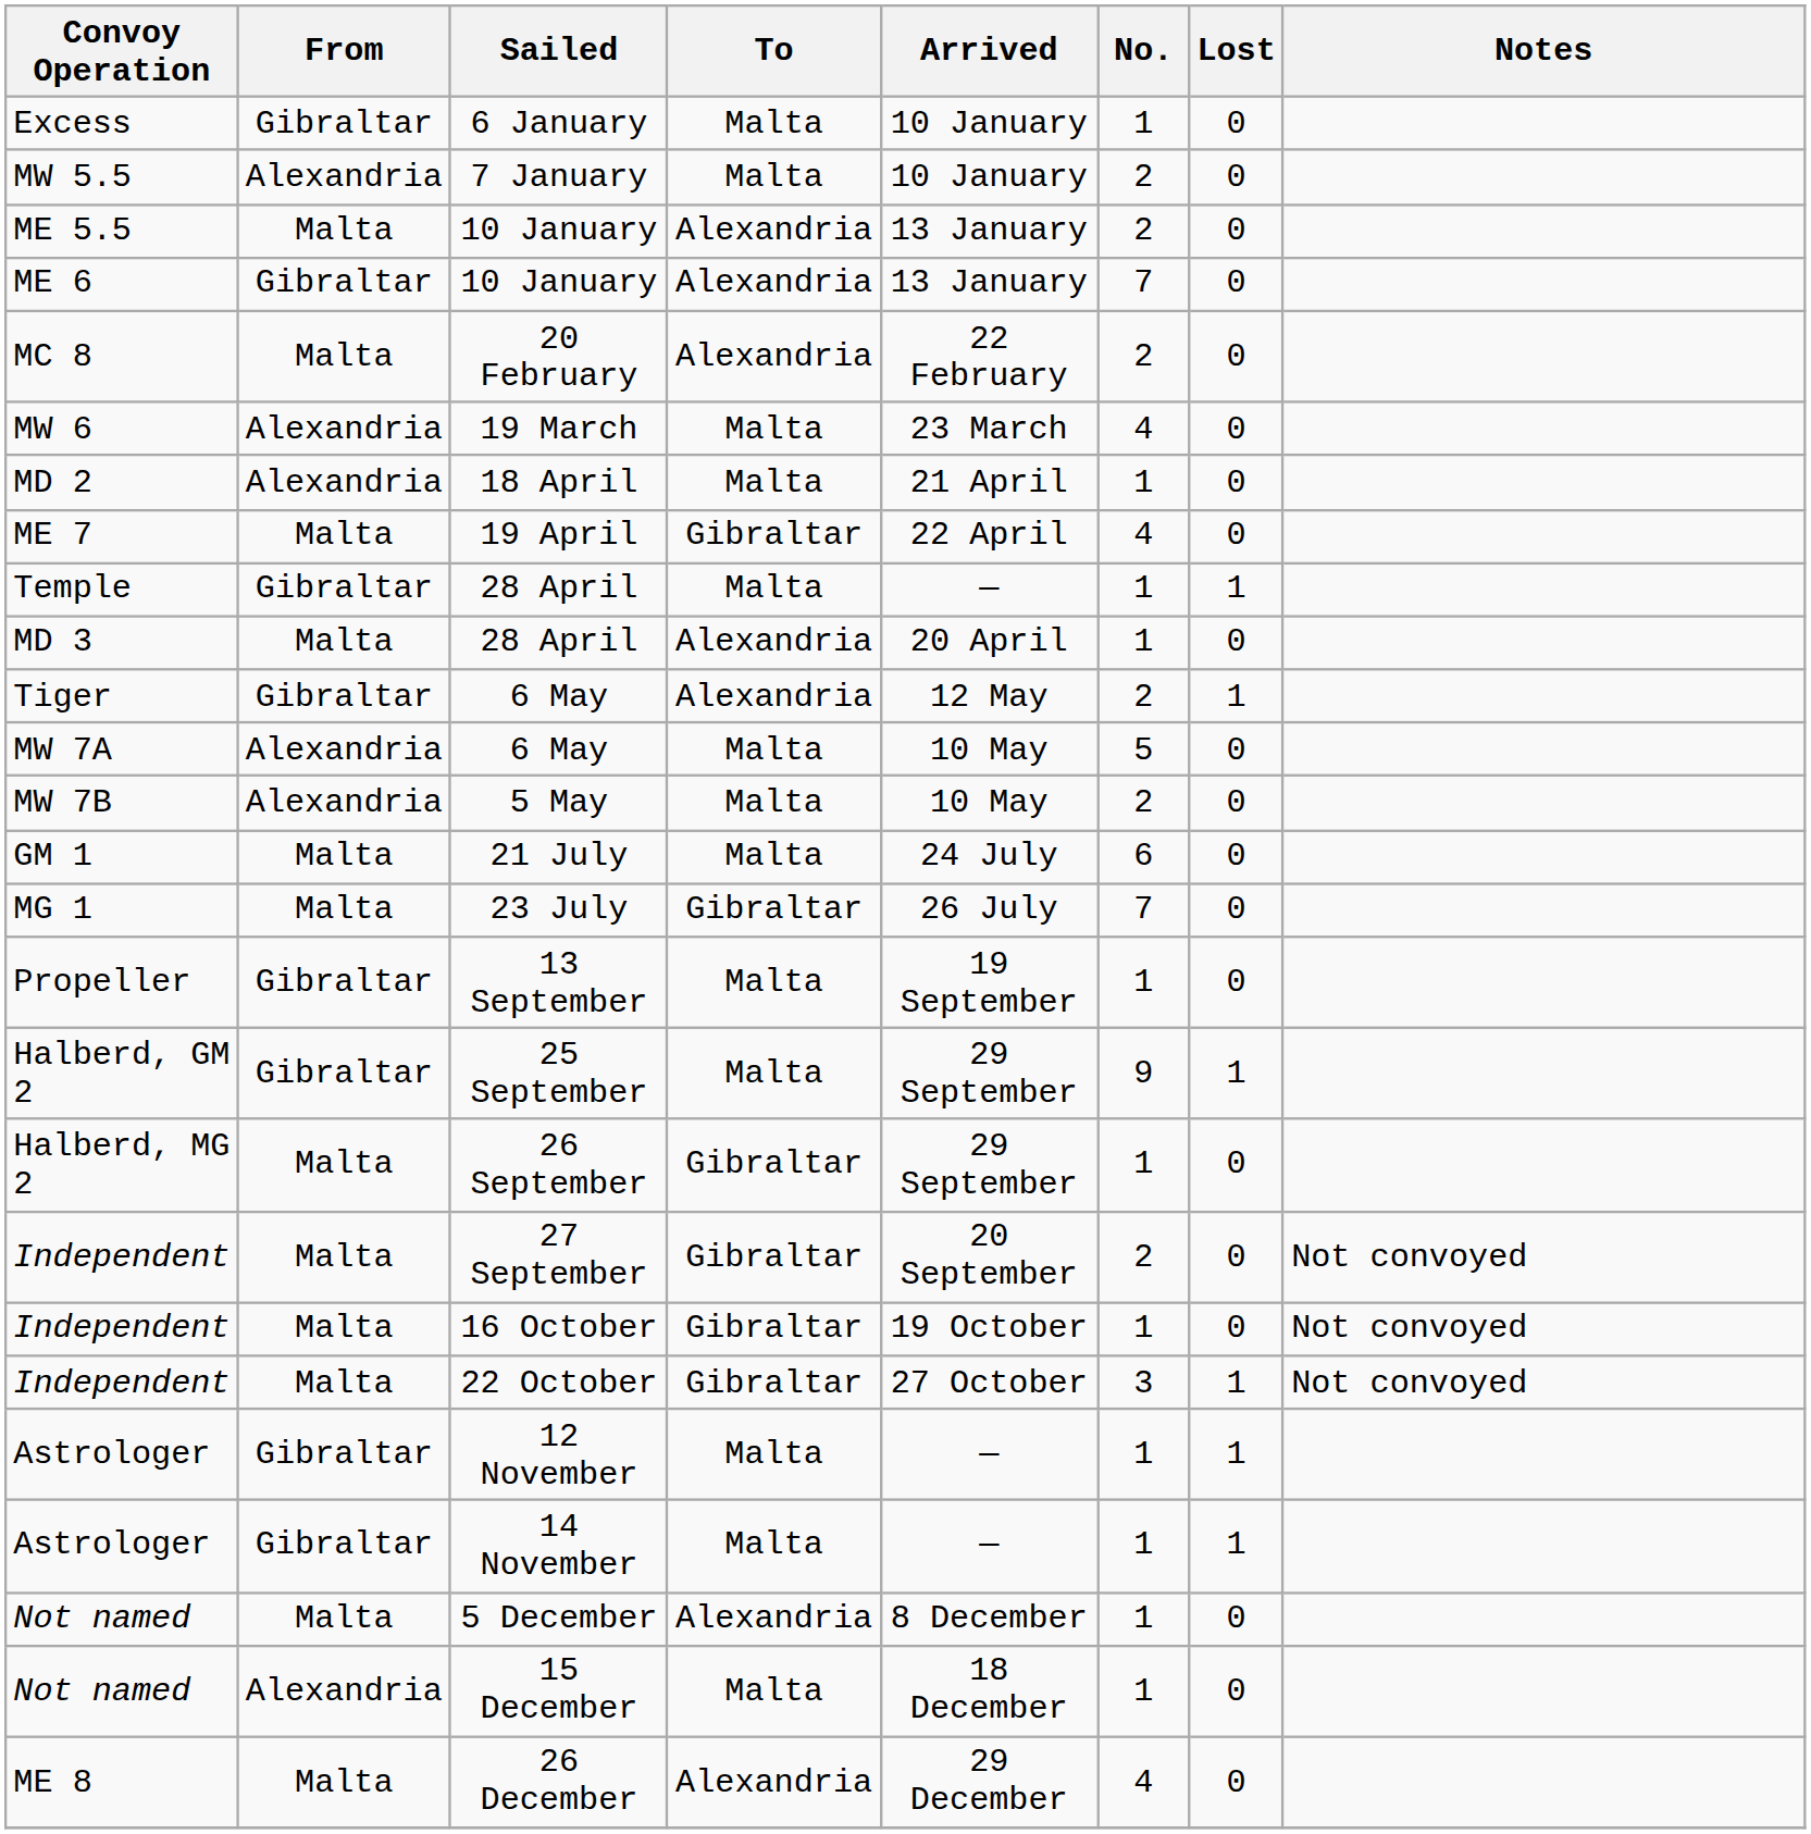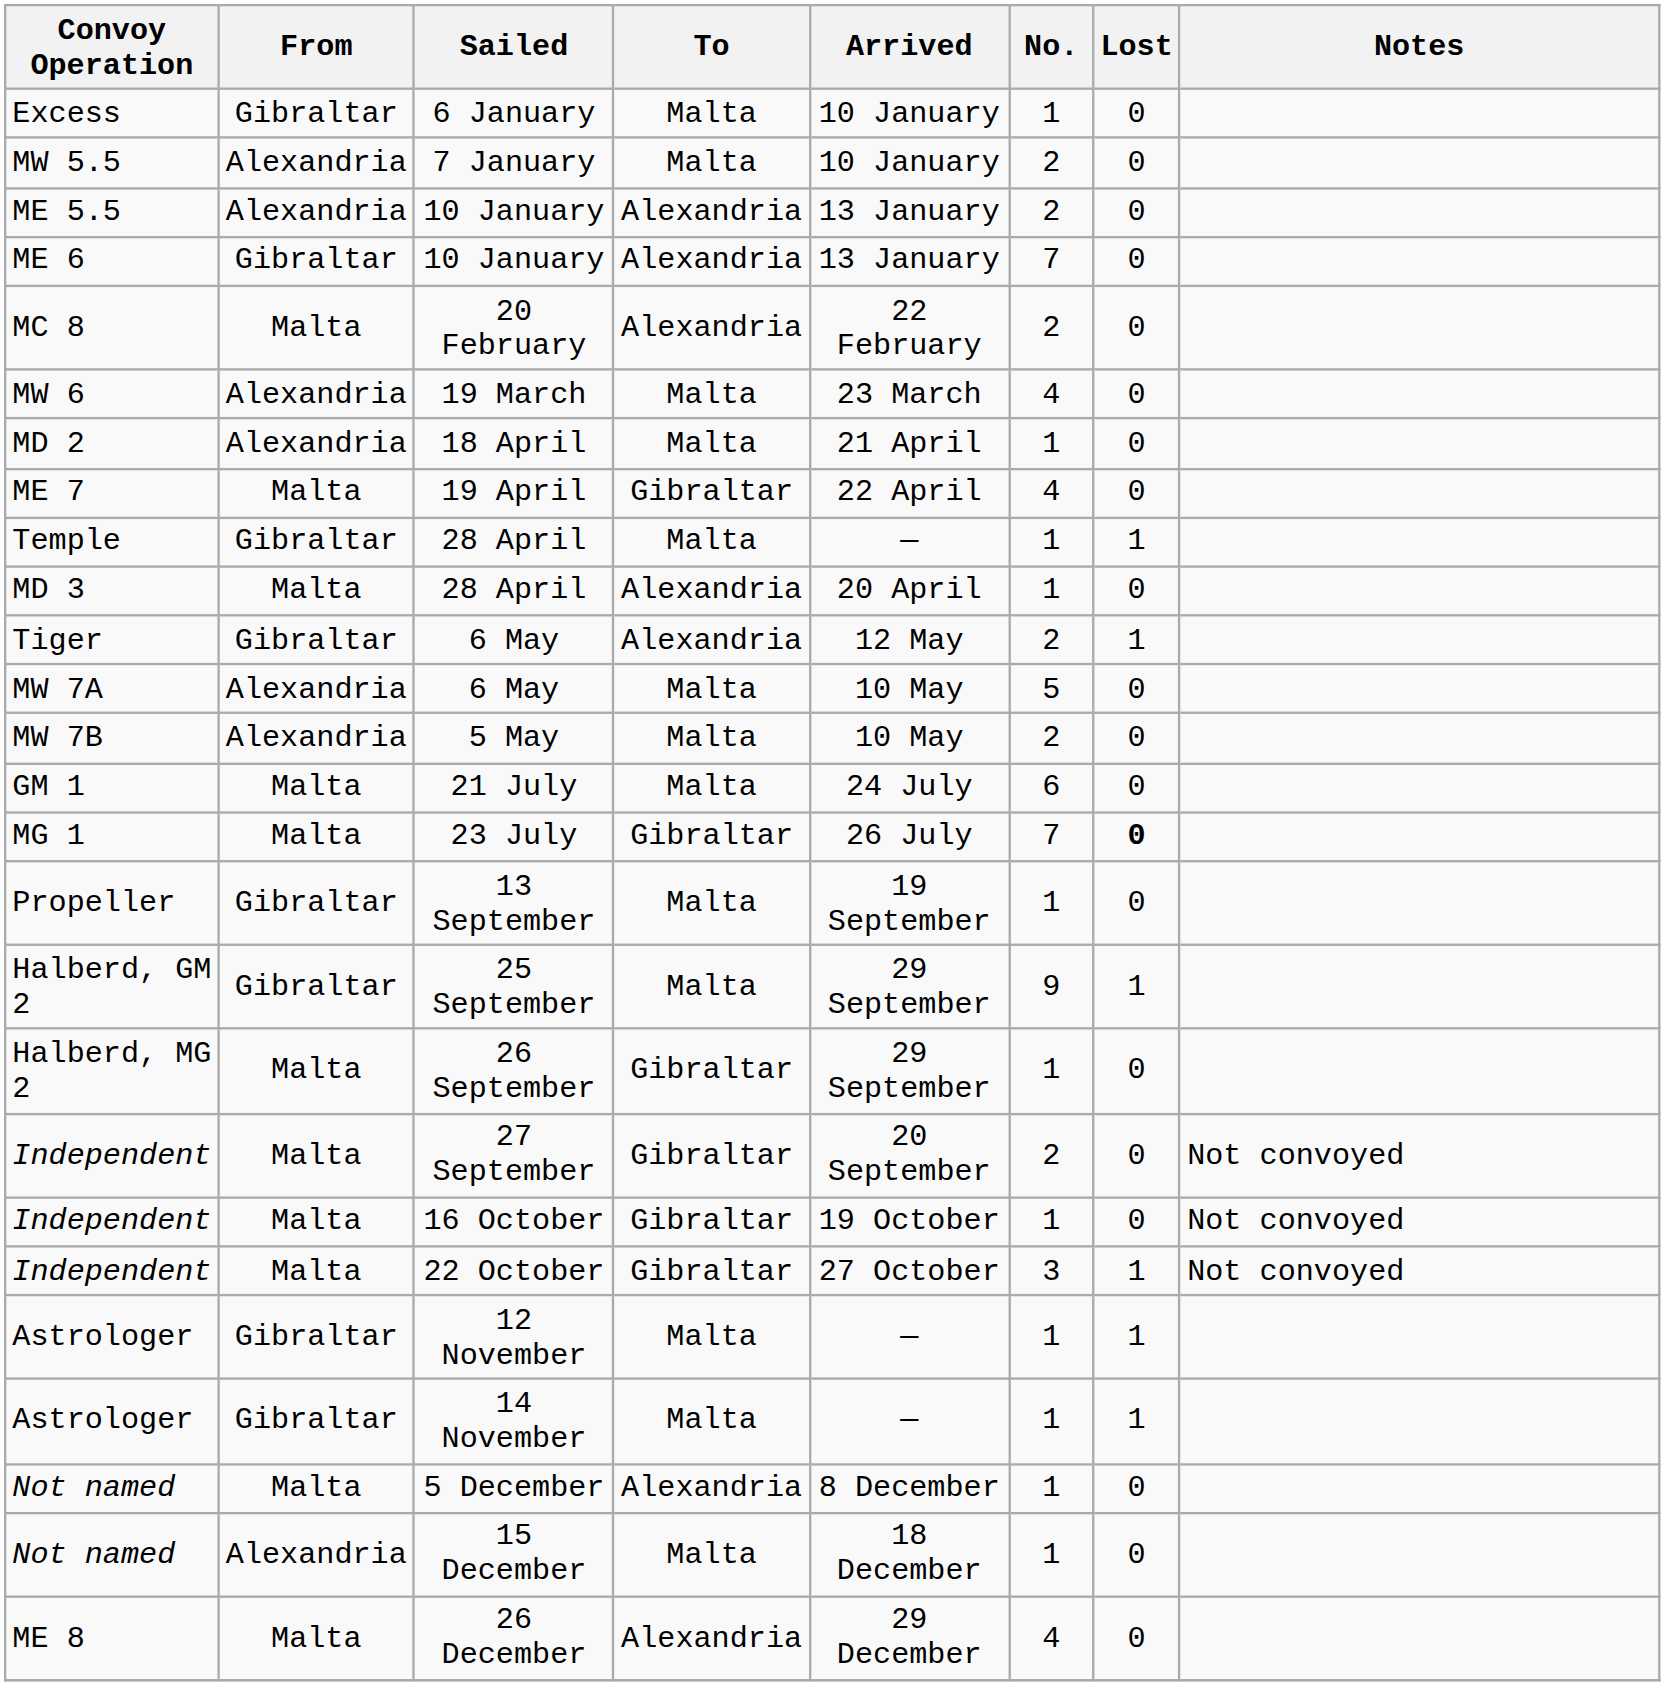 <table class="wikitable sortable">
 <tr>
 <th scope="col" width="80px">Convoy<br>Operation</th>
 <th scope="col" width="60px">From</th>
 <th scope="col" width="80px">Sailed</th>
 <th scope="col" width="60px">To</th>
 <th scope="col" width="80px">Arrived</th>
 <th scope="col" width="30px">No.</th>
 <th scope="col" width="30px">Lost</th>
 <th scope="col" width="200px">Notes</th>
 </tr>
 <tr>
 <td align="left">Excess</td>
 <td align="center">Gibraltar</td>
 <td align="center">6 January</td>
 <td align="center">Malta</td>
 <td align="center">10 January</td>
 <td align="center">1</td>
 <td align="center">0</td>
 <td align="left"></td>
 </tr>
 <tr>
 <td align="left">MW 5.5</td>
 <td align="center">Alexandria</td>
 <td align="center">7 January</td>
 <td align="center">Malta</td>
 <td align="center">10 January</td>
 <td align="center">2</td>
 <td align="center">0</td>
 <td align="left"></td>
 </tr>
 <tr>
 <td align="left">ME 5.5</td>
-<td align="center">Malta</td>
+<td align="center">Alexandria</td>
 <td align="center">10 January</td>
 <td align="center">Alexandria</td>
 <td align="center">13 January</td>
 <td align="center">2</td>
 <td align="center">0</td>
 <td align="left"></td>
 </tr>
 <tr>
 <td align="left">ME 6</td>
 <td align="center">Gibraltar</td>
 <td align="center">10 January</td>
 <td align="center">Alexandria</td>
 <td align="center">13 January</td>
 <td align="center">7</td>
 <td align="center">0</td>
 <td align="left"></td>
 </tr>
 <tr>
 <td align="left">MC 8</td>
 <td align="center">Malta</td>
 <td align="center">20 February</td>
 <td align="center">Alexandria</td>
 <td align="center">22 February</td>
 <td align="center">2</td>
 <td align="center">0</td>
 <td align="left"></td>
 </tr>
 <tr>
 <td align="left">MW 6</td>
 <td align="center">Alexandria</td>
 <td align="center">19 March</td>
 <td align="center">Malta</td>
 <td align="center">23 March</td>
 <td align="center">4</td>
 <td align="center">0</td>
 <td align="left"></td>
 </tr>
 <tr>
 <td align="left">MD 2</td>
 <td align="center">Alexandria</td>
 <td align="center">18 April</td>
 <td align="center">Malta</td>
 <td align="center">21 April</td>
 <td align="center">1</td>
 <td align="center">0</td>
 <td align="left"></td>
 </tr>
 <tr>
 <td align="left">ME 7</td>
 <td align="center">Malta</td>
 <td align="center">19 April</td>
 <td align="center">Gibraltar</td>
 <td align="center">22 April</td>
 <td align="center">4</td>
 <td align="center">0</td>
 <td align="left"></td>
 </tr>
 <tr>
 <td align="left">Temple</td>
 <td align="center">Gibraltar</td>
 <td align="center">28 April</td>
 <td align="center">Malta</td>
 <td align="center">—</td>
 <td align="center">1</td>
 <td align="center">1</td>
 <td align="left"></td>
 </tr>
 <tr>
 <td align="left">MD 3</td>
 <td align="center">Malta</td>
 <td align="center">28 April</td>
 <td align="center">Alexandria</td>
 <td align="center">20 April</td>
 <td align="center">1</td>
 <td align="center">0</td>
 <td align="left"></td>
 </tr>
 <tr>
 <td align="left">Tiger</td>
 <td align="center">Gibraltar</td>
 <td align="center">6 May</td>
 <td align="center">Alexandria</td>
 <td align="center">12 May</td>
 <td align="center">2</td>
 <td align="center">1</td>
 <td align="left"></td>
 </tr>
 <tr>
 <td align="left">MW 7A</td>
 <td align="center">Alexandria</td>
 <td align="center">6 May</td>
 <td align="center">Malta</td>
 <td align="center">10 May</td>
 <td align="center">5</td>
 <td align="center">0</td>
 <td align="left"></td>
 </tr>
 <tr>
 <td align="left">MW 7B</td>
 <td align="center">Alexandria</td>
 <td align="center">5 May</td>
 <td align="center">Malta</td>
 <td align="center">10 May</td>
 <td align="center">2</td>
 <td align="center">0</td>
 <td align="left"></td>
 </tr>
 <tr>
 <td align="left">GM 1</td>
 <td align="center">Malta</td>
 <td align="center">21 July</td>
 <td align="center">Malta</td>
 <td align="center">24 July</td>
 <td align="center">6</td>
 <td align="center">0</td>
 <td align="left"></td>
 </tr>
 <tr>
 <td align="left">MG 1</td>
 <td align="center">Malta</td>
 <td align="center">23 July</td>
 <td align="center">Gibraltar</td>
 <td align="center">26 July</td>
 <td align="center">7</td>
-<td align="center">0</td>
+<td align="center"><strong>0</strong></td>
 <td align="left"></td>
 </tr>
 <tr>
 <td align="left">Propeller</td>
 <td align="center">Gibraltar</td>
 <td align="center">13 September</td>
 <td align="center">Malta</td>
 <td align="center">19 September</td>
 <td align="center">1</td>
 <td align="center">0</td>
 <td align="left"></td>
 </tr>
 <tr>
 <td align="left">Halberd, GM 2</td>
 <td align="center">Gibraltar</td>
 <td align="center">25 September</td>
 <td align="center">Malta</td>
 <td align="center">29 September</td>
 <td align="center">9</td>
 <td align="center">1</td>
 <td align="left"></td>
 </tr>
 <tr>
 <td align="left">Halberd, MG 2</td>
 <td align="center">Malta</td>
 <td align="center">26 September</td>
 <td align="center">Gibraltar</td>
 <td align="center">29 September</td>
 <td align="center">1</td>
 <td align="center">0</td>
 <td align="left"></td>
 </tr>
 <tr>
 <td align="left"><em>Independent</em></td>
 <td align="center">Malta</td>
 <td align="center">27 September</td>
 <td align="center">Gibraltar</td>
 <td align="center">20 September</td>
 <td align="center">2</td>
 <td align="center">0</td>
 <td align="left">Not convoyed</td>
 </tr>
 <tr>
 <td align="left"><em>Independent</em></td>
 <td align="center">Malta</td>
 <td align="center">16 October</td>
 <td align="center">Gibraltar</td>
 <td align="center">19 October</td>
 <td align="center">1</td>
 <td align="center">0</td>
 <td align="left">Not convoyed</td>
 </tr>
 <tr>
 <td align="left"><em>Independent</em></td>
 <td align="center">Malta</td>
 <td align="center">22 October</td>
 <td align="center">Gibraltar</td>
 <td align="center">27 October</td>
 <td align="center">3</td>
 <td align="center">1</td>
 <td align="left">Not convoyed</td>
 </tr>
 <tr>
 <td align="left">Astrologer</td>
 <td align="center">Gibraltar</td>
 <td align="center">12 November</td>
 <td align="center">Malta</td>
 <td align="center">—</td>
 <td align="center">1</td>
 <td align="center">1</td>
 <td align="left"></td>
 </tr>
 <tr>
 <td align="left">Astrologer</td>
 <td align="center">Gibraltar</td>
 <td align="center">14 November</td>
 <td align="center">Malta</td>
 <td align="center">—</td>
 <td align="center">1</td>
 <td align="center">1</td>
 <td align="left"></td>
 </tr>
 <tr>
 <td align="left"><em>Not named</em></td>
 <td align="center">Malta</td>
 <td align="center">5 December</td>
 <td align="center">Alexandria</td>
 <td align="center">8 December</td>
 <td align="center">1</td>
 <td align="center">0</td>
 <td align="left"></td>
 </tr>
 <tr>
 <td align="left"><em>Not named</em></td>
 <td align="center">Alexandria</td>
 <td align="center">15 December</td>
 <td align="center">Malta</td>
 <td align="center">18 December</td>
 <td align="center">1</td>
 <td align="center">0</td>
 <td align="left"></td>
 </tr>
 <tr>
 <td align="left">ME 8</td>
 <td align="center">Malta</td>
 <td align="center">26 December</td>
 <td align="center">Alexandria</td>
 <td align="center">29 December</td>
 <td align="center">4</td>
 <td align="center">0</td>
 <td align="left"></td>
 </tr>
 <tr>
 </tr>
 </table>
